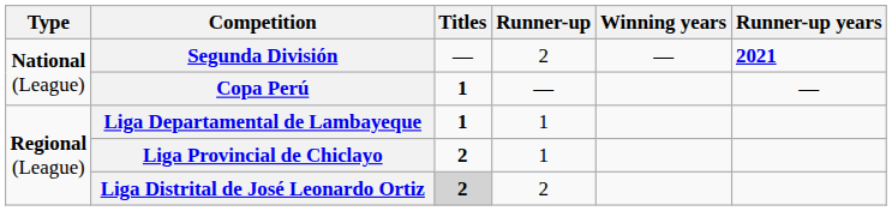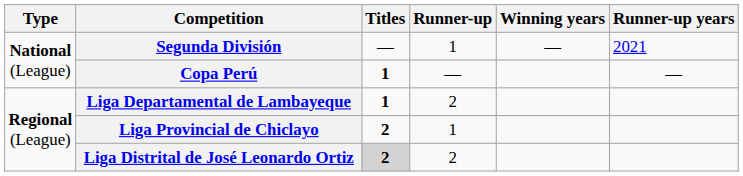 <table class="wikitable plainrowheaders" style="font-size:95%; text-align:center;">
 <tr>
 <th>Type</th>
 <th width=250px>Competition</th>
 <th>Titles</th>
 <th>Runner-up</th>
 <th>Winning years</th>
 <th>Runner-up years</th>
 </tr>
 <tr>
 <td rowspan=2><strong>National</strong><br>(League)</td>
 <th scope="col"><a href='#'>Segunda División</a></th>
 <td style="text-align:center;">—</td>
-<td>2</td>
+<td>1</td>
 <td style="text-align:center;">—</td>
-<td align="left"><strong><a href='#'>2021</a></strong></td>
+<td align="left"><a href='#'>2021</a></td>
 </tr>
 <tr>
 <th scope="col"><a href='#'>Copa Perú</a></th>
 <td><strong>1</strong></td>
 <td style="text-align:center;">—</td>
 <td></td>
 <td style="text-align:center;">—</td>
 </tr>
 <tr>
 <td rowspan="3"><strong>Regional</strong><br>(League)</td>
 <th><strong><a href='#'>Liga Departamental de Lambayeque</a></strong></th>
 <td><strong>1</strong></td>
-<td>1</td>
+<td>2</td>
 <td></td>
 <td></td>
 </tr>
 <tr>
 <th><strong><a href='#'>Liga Provincial de Chiclayo</a></strong></th>
 <td><strong>2</strong></td>
 <td>1</td>
 <td></td>
 <td></td>
 </tr>
 <tr>
 <th><strong><a href='#'>Liga Distrital de José Leonardo Ortiz</a></strong></th>
 <td style="background: lightgrey;"><strong>2</strong></td>
 <td>2</td>
 <td></td>
 <td></td>
 </tr>
 </table>
